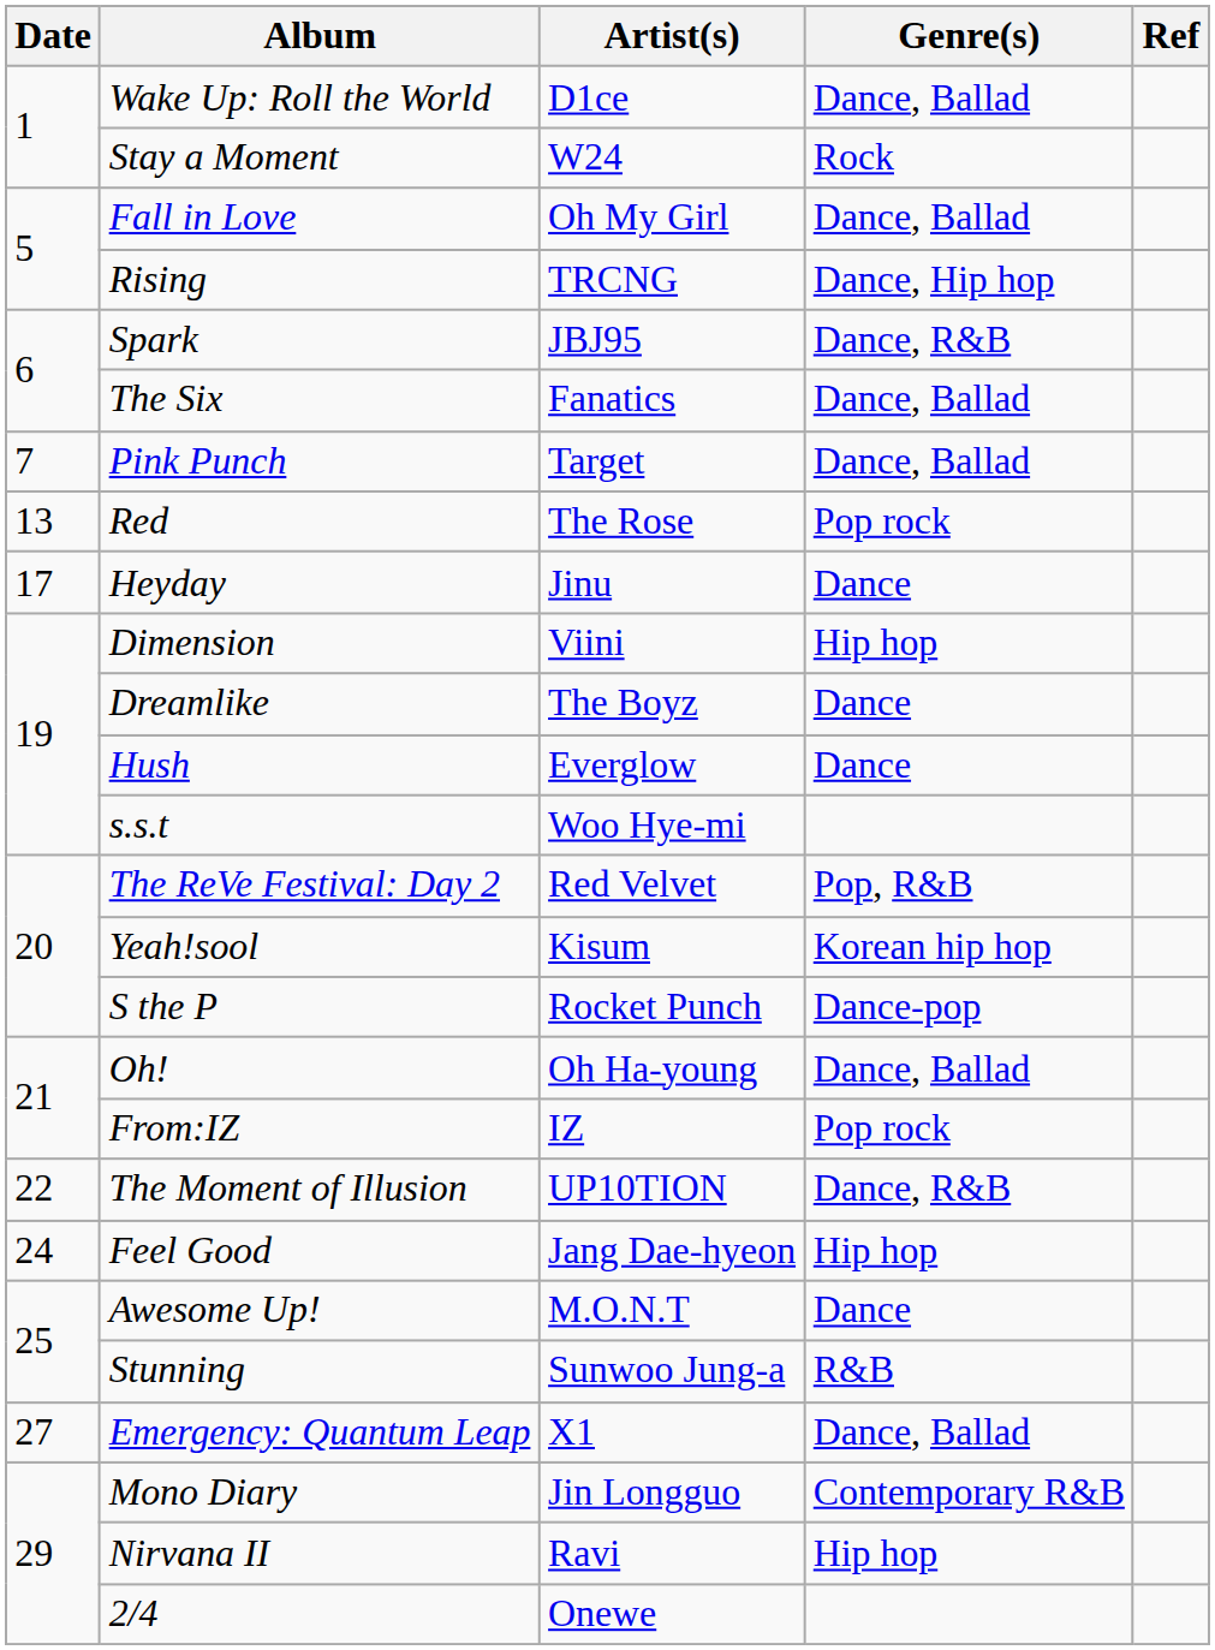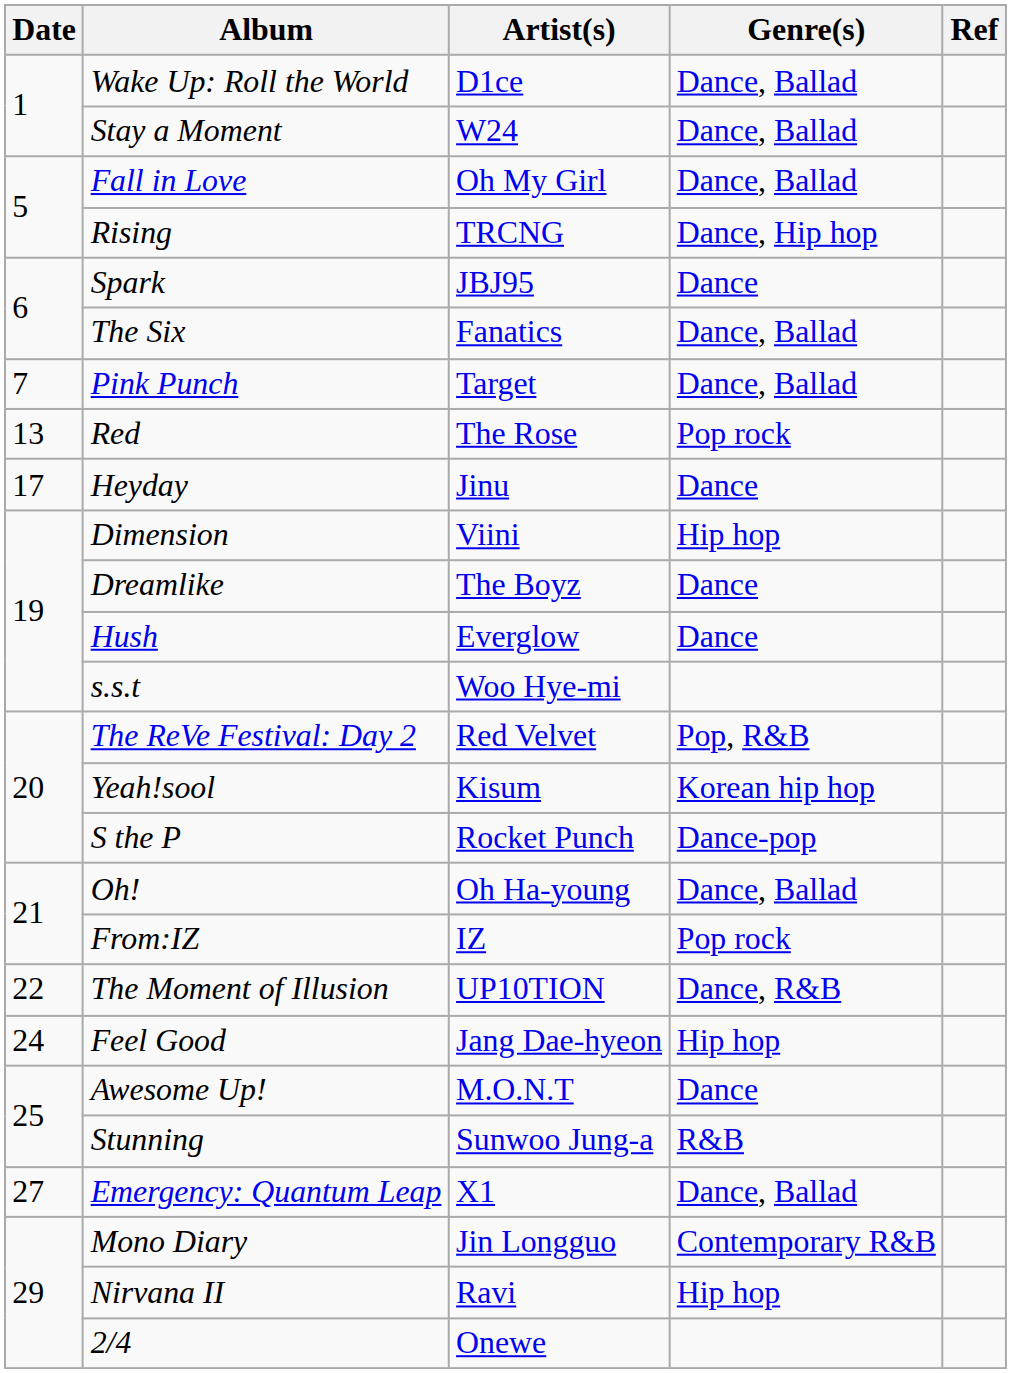 <table class="wikitable">
 <tr>
 <th>Date</th>
 <th>Album</th>
 <th>Artist(s)</th>
 <th>Genre(s)</th>
 <th>Ref</th>
 </tr>
 <tr>
 <td rowspan="2">1</td>
 <td><em>Wake Up: Roll the World</em></td>
 <td><a href='#'>D1ce</a></td>
 <td><a href='#'>Dance</a>, <a href='#'>Ballad</a></td>
 <td></td>
 </tr>
 <tr>
 <td><em>Stay a Moment</em></td>
 <td><a href='#'>W24</a></td>
-<td><a href='#'>Rock</a></td>
+<td><a href='#'>Dance</a>, <a href='#'>Ballad</a></td>
 <td></td>
 </tr>
 <tr>
 <td rowspan="2">5</td>
 <td><em><a href='#'>Fall in Love</a></em></td>
 <td><a href='#'>Oh My Girl</a></td>
 <td><a href='#'>Dance</a>, <a href='#'>Ballad</a></td>
 <td></td>
 </tr>
 <tr>
 <td><em>Rising</em></td>
 <td><a href='#'>TRCNG</a></td>
 <td><a href='#'>Dance</a>, <a href='#'>Hip hop</a></td>
 <td></td>
 </tr>
 <tr>
 <td rowspan="2">6</td>
 <td><em>Spark</em></td>
 <td><a href='#'>JBJ95</a></td>
-<td><a href='#'>Dance</a>, <a href='#'>R&B</a></td>
+<td><a href='#'>Dance</a></td>
 <td></td>
 </tr>
 <tr>
 <td><em>The Six</em></td>
 <td><a href='#'>Fanatics</a></td>
 <td><a href='#'>Dance</a>, <a href='#'>Ballad</a></td>
 <td></td>
 </tr>
 <tr>
 <td>7</td>
 <td><em><a href='#'>Pink Punch</a></em></td>
 <td><a href='#'>Target</a></td>
 <td><a href='#'>Dance</a>, <a href='#'>Ballad</a></td>
 <td></td>
 </tr>
 <tr>
 <td>13</td>
 <td><em>Red</em></td>
 <td><a href='#'>The Rose</a></td>
 <td><a href='#'>Pop rock</a></td>
 <td></td>
 </tr>
 <tr>
 <td>17</td>
 <td><em>Heyday</em></td>
 <td><a href='#'>Jinu</a></td>
 <td><a href='#'>Dance</a></td>
 <td></td>
 </tr>
 <tr>
 <td rowspan="4">19</td>
 <td><em>Dimension</em></td>
 <td><a href='#'>Viini</a></td>
 <td><a href='#'>Hip hop</a></td>
 <td></td>
 </tr>
 <tr>
 <td><em>Dreamlike</em></td>
 <td><a href='#'>The Boyz</a></td>
 <td><a href='#'>Dance</a></td>
 <td></td>
 </tr>
 <tr>
 <td><em><a href='#'>Hush</a></em></td>
 <td><a href='#'>Everglow</a></td>
 <td><a href='#'>Dance</a></td>
 <td></td>
 </tr>
 <tr>
 <td><em>s.s.t</em></td>
 <td><a href='#'>Woo Hye-mi</a></td>
 <td></td>
 <td></td>
 </tr>
 <tr>
 <td rowspan="3">20</td>
 <td><em><a href='#'>The ReVe Festival: Day 2</a></em></td>
 <td><a href='#'>Red Velvet</a></td>
 <td><a href='#'>Pop</a>, <a href='#'>R&B</a></td>
 <td></td>
 </tr>
 <tr>
 <td><em>Yeah!sool</em></td>
 <td><a href='#'>Kisum</a></td>
 <td><a href='#'>Korean hip hop</a></td>
 <td></td>
 </tr>
 <tr>
 <td><em>S the P</em></td>
 <td><a href='#'>Rocket Punch</a></td>
 <td><a href='#'>Dance-pop</a></td>
 <td></td>
 </tr>
 <tr>
 <td rowspan="2">21</td>
 <td><em>Oh!</em></td>
 <td><a href='#'>Oh Ha-young</a></td>
 <td><a href='#'>Dance</a>, <a href='#'>Ballad</a></td>
 <td></td>
 </tr>
 <tr>
 <td><em>From:IZ</em></td>
 <td><a href='#'>IZ</a></td>
 <td><a href='#'>Pop rock</a></td>
 <td></td>
 </tr>
 <tr>
 <td>22</td>
 <td><em>The Moment of Illusion</em></td>
 <td><a href='#'>UP10TION</a></td>
 <td><a href='#'>Dance</a>, <a href='#'>R&B</a></td>
 <td></td>
 </tr>
 <tr>
 <td>24</td>
 <td><em>Feel Good</em></td>
 <td><a href='#'>Jang Dae-hyeon</a></td>
 <td><a href='#'>Hip hop</a></td>
 <td></td>
 </tr>
 <tr>
 <td rowspan="2">25</td>
 <td><em>Awesome Up!</em></td>
 <td><a href='#'>M.O.N.T</a></td>
 <td><a href='#'>Dance</a></td>
 <td></td>
 </tr>
 <tr>
 <td><em>Stunning</em></td>
 <td><a href='#'>Sunwoo Jung-a</a></td>
 <td><a href='#'>R&B</a></td>
 <td></td>
 </tr>
 <tr>
 <td>27</td>
 <td><em><a href='#'>Emergency: Quantum Leap</a></em></td>
 <td><a href='#'>X1</a></td>
 <td><a href='#'>Dance</a>, <a href='#'>Ballad</a></td>
 <td></td>
 </tr>
 <tr>
 <td rowspan="3">29</td>
 <td><em>Mono Diary</em></td>
 <td><a href='#'>Jin Longguo</a></td>
 <td><a href='#'>Contemporary R&B</a></td>
 <td></td>
 </tr>
 <tr>
 <td><em>Nirvana II</em></td>
 <td><a href='#'>Ravi</a></td>
 <td><a href='#'>Hip hop</a></td>
 <td></td>
 </tr>
 <tr>
 <td><em>2/4</em></td>
 <td><a href='#'>Onewe</a></td>
 <td></td>
 <td></td>
 </tr>
 </table>
